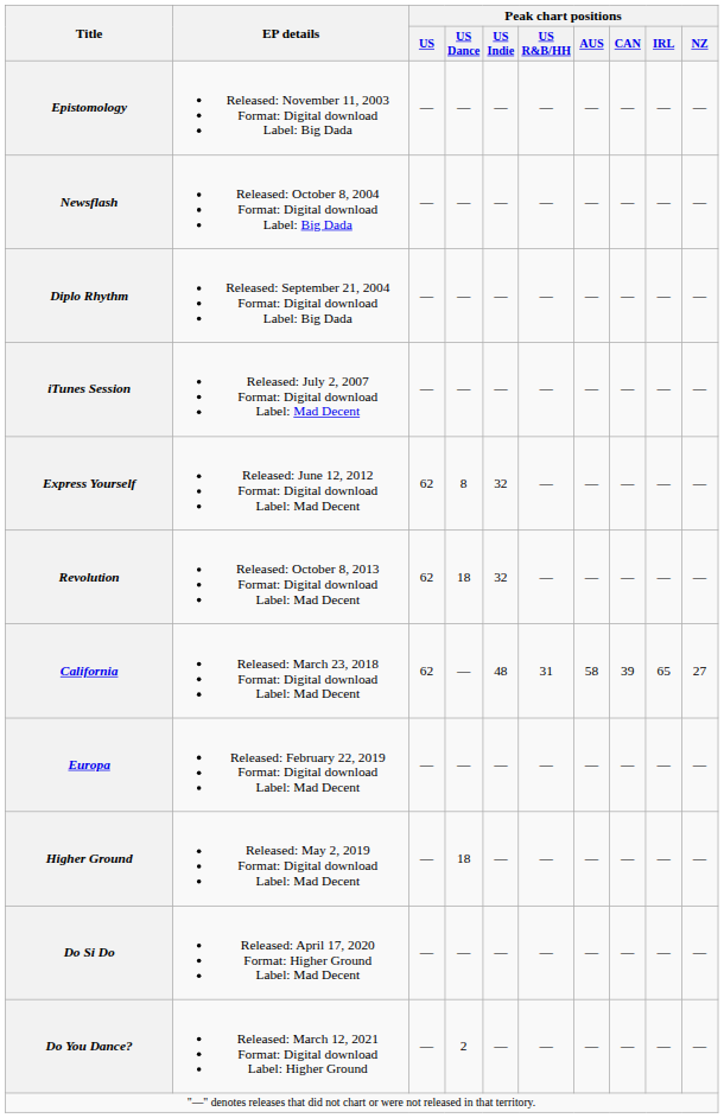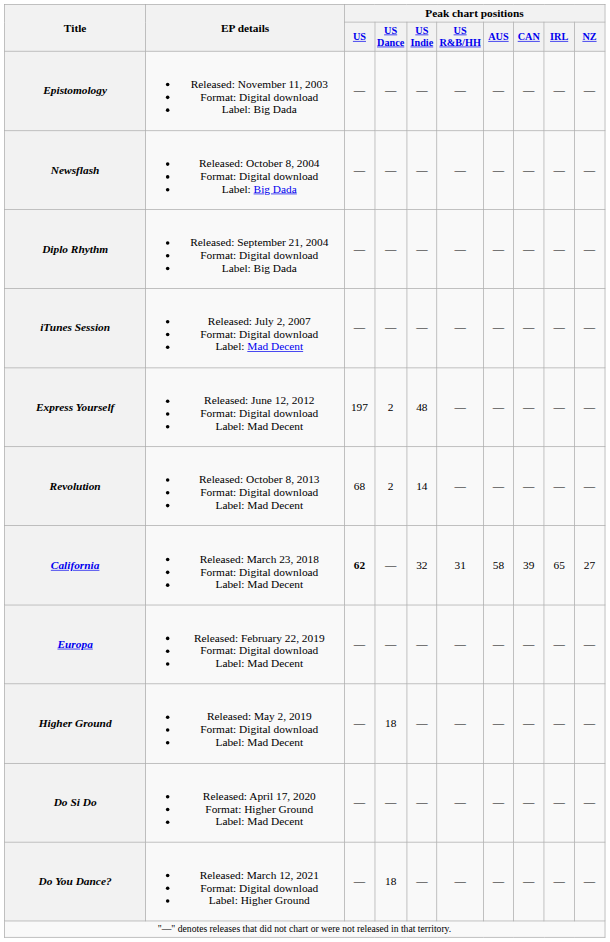 <table class="wikitable plainrowheaders" style="text-align:center;">
 <tr>
 <th scope="col" rowspan="2" style="width:12em;">Title</th>
 <th scope="col" rowspan="2" style="width:17em;">EP details</th>
 <th scope="col" colspan="8">Peak chart positions</th>
 </tr>
 <tr>
 <th scope="col" style="width:2.5em;font-size:90%;"><a href='#'>US</a><br></th>
 <th scope="col" style="width:2.5em;font-size:90%;"><a href='#'>US<br>Dance</a><br></th>
 <th scope="col" style="width:2.5em;font-size:90%;"><a href='#'>US<br>Indie</a><br></th>
 <th scope="col" style="width:2.5em;font-size:90%;"><a href='#'>US<br>R&B/HH</a><br></th>
 <th scope="col" style="width:2.5em;font-size:90%;"><a href='#'>AUS</a><br></th>
 <th scope="col" style="width:2.5em;font-size:90%;"><a href='#'>CAN</a><br></th>
 <th scope="col" style="width:2.5em;font-size:90%;"><a href='#'>IRL</a><br></th>
 <th scope="col" style="width:2.5em;font-size:90%;"><a href='#'>NZ</a><br></th>
 </tr>
 <tr>
 <th scope="row"><em>Epistomology</em></th>
 <td><br><ul><li>Released: November 11, 2003</li><li>Format: Digital download</li><li>Label: Big Dada</li></ul></td>
 <td>—</td>
 <td>—</td>
 <td>—</td>
 <td>—</td>
 <td>—</td>
 <td>—</td>
 <td>—</td>
 <td>—</td>
 </tr>
 <tr>
 <th scope="row"><em>Newsflash</em></th>
 <td><br><ul><li>Released: October 8, 2004</li><li>Format: Digital download</li><li>Label: <a href='#'>Big Dada</a></li></ul></td>
 <td>—</td>
 <td>—</td>
 <td>—</td>
 <td>—</td>
 <td>—</td>
 <td>—</td>
 <td>—</td>
 <td>—</td>
 </tr>
 <tr>
 <th scope="row"><em>Diplo Rhythm</em></th>
 <td><br><ul><li>Released: September 21, 2004</li><li>Format: Digital download</li><li>Label: Big Dada</li></ul></td>
 <td>—</td>
 <td>—</td>
 <td>—</td>
 <td>—</td>
 <td>—</td>
 <td>—</td>
 <td>—</td>
 <td>—</td>
 </tr>
 <tr>
 <th scope="row"><em>iTunes Session</em></th>
 <td><br><ul><li>Released: July 2, 2007</li><li>Format: Digital download</li><li>Label: <a href='#'>Mad Decent</a></li></ul></td>
 <td>—</td>
 <td>—</td>
 <td>—</td>
 <td>—</td>
 <td>—</td>
 <td>—</td>
 <td>—</td>
 <td>—</td>
 </tr>
 <tr>
 <th scope="row"><em>Express Yourself</em></th>
 <td><br><ul><li>Released: June 12, 2012</li><li>Format: Digital download</li><li>Label: Mad Decent</li></ul></td>
-<td>62</td>
-<td>8</td>
-<td>32</td>
+<td>197</td>
+<td>2</td>
+<td>48</td>
 <td>—</td>
 <td>—</td>
 <td>—</td>
 <td>—</td>
 <td>—</td>
 </tr>
 <tr>
 <th scope="row"><em>Revolution</em></th>
 <td><br><ul><li>Released: October 8, 2013</li><li>Format: Digital download</li><li>Label: Mad Decent</li></ul></td>
-<td>62</td>
-<td>18</td>
-<td>32</td>
+<td>68</td>
+<td>2</td>
+<td>14</td>
 <td>—</td>
 <td>—</td>
 <td>—</td>
 <td>—</td>
 <td>—</td>
 </tr>
 <tr>
 <th scope="row"><em><a href='#'>California</a></em></th>
 <td><br><ul><li>Released: March 23, 2018</li><li>Format: Digital download</li><li>Label: Mad Decent</li></ul></td>
-<td>62</td>
+<td><strong>62</strong></td>
 <td>—</td>
-<td>48</td>
+<td>32</td>
 <td>31</td>
 <td>58</td>
 <td>39</td>
 <td>65<br></td>
 <td>27</td>
 </tr>
 <tr>
 <th scope="row"><em><a href='#'>Europa</a></em></th>
 <td><br><ul><li>Released: February 22, 2019</li><li>Format: Digital download</li><li>Label: Mad Decent</li></ul></td>
 <td>—</td>
 <td>—</td>
 <td>—</td>
 <td>—</td>
 <td>—</td>
 <td>—</td>
 <td>—</td>
 <td>—</td>
 </tr>
 <tr>
 <th scope="row"><em>Higher Ground</em></th>
 <td><br><ul><li>Released: May 2, 2019</li><li>Format: Digital download</li><li>Label: Mad Decent</li></ul></td>
 <td>—</td>
 <td>18</td>
 <td>—</td>
 <td>—</td>
 <td>—</td>
 <td>—</td>
 <td>—</td>
 <td>—</td>
 </tr>
 <tr>
 <th scope="row"><em>Do Si Do</em></th>
 <td><br><ul><li>Released: April 17, 2020</li><li>Format: Higher Ground</li><li>Label: Mad Decent</li></ul></td>
 <td>—</td>
 <td>—</td>
 <td>—</td>
 <td>—</td>
 <td>—</td>
 <td>—</td>
 <td>—</td>
 <td>—</td>
 </tr>
 <tr>
 <th scope="row"><em>Do You Dance?</em></th>
 <td><br><ul><li>Released: March 12, 2021</li><li>Format: Digital download</li><li>Label: Higher Ground</li></ul></td>
 <td>—</td>
-<td>2</td>
+<td>18</td>
 <td>—</td>
 <td>—</td>
 <td>—</td>
 <td>—</td>
 <td>—</td>
 <td>—</td>
 </tr>
 <tr>
 <td colspan="14" style="text-align:center; font-size:85%;">"—" denotes releases that did not chart or were not released in that territory.</td>
 </tr>
 </table>
